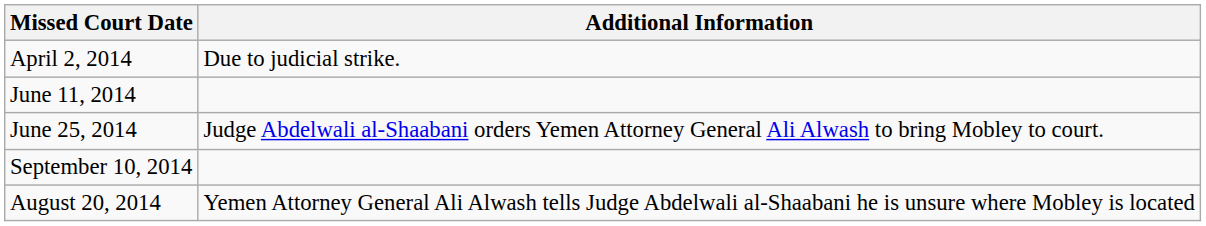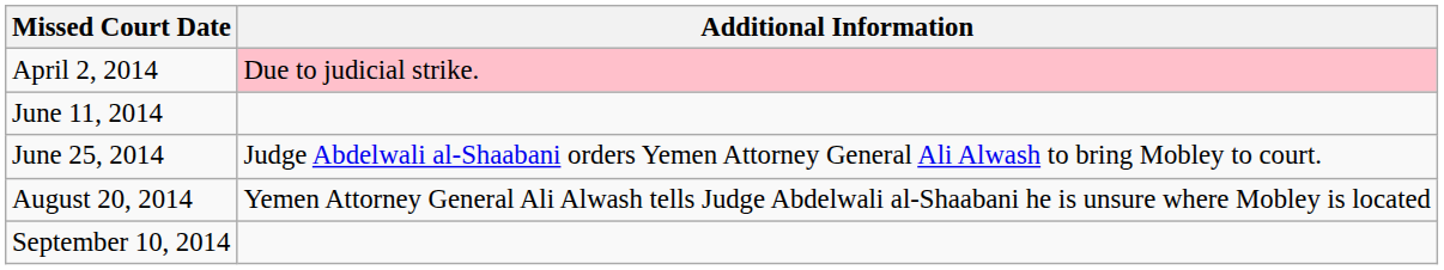 <table class="wikitable">
 <tr>
 <th>Missed Court Date</th>
 <th>Additional Information</th>
 </tr>
 <tr>
 <td>April 2, 2014</td>
-<td>Due to judicial strike.</td>
+<td style="background: pink;">Due to judicial strike.</td>
 </tr>
 <tr>
 <td>June 11, 2014</td>
 <td></td>
 </tr>
 <tr>
 <td>June 25, 2014</td>
 <td>Judge <a href='#'>Abdelwali al-Shaabani</a> orders Yemen Attorney General <a href='#'>Ali Alwash</a> to bring Mobley to court.</td>
 </tr>
 <tr>
+<td>August 20, 2014</td>
+<td>Yemen Attorney General Ali Alwash tells Judge Abdelwali al-Shaabani he is unsure where Mobley is located </td>
+</tr>
+<tr>
 <td>September 10, 2014</td>
 <td></td>
 </tr>
-<tr>
-<td>August 20, 2014</td>
-<td>Yemen Attorney General Ali Alwash tells Judge Abdelwali al-Shaabani he is unsure where Mobley is located </td>
-</tr>
 </table>
